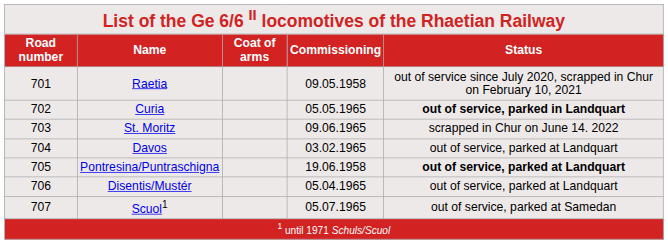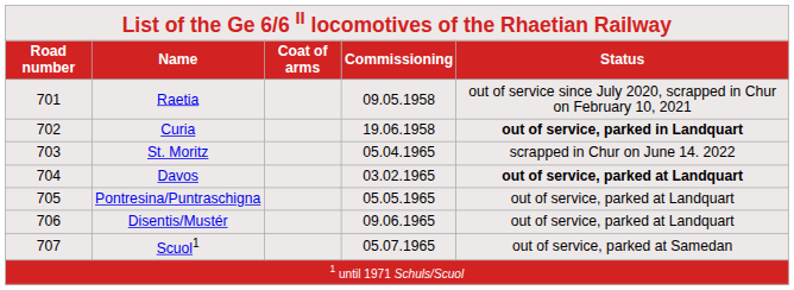 <table class="wikitable">
 <tr bgcolor="#EEE9E9" align="center" span style="color:#D22222">
 <td colspan="5"><big><big><strong>List of the Ge 6/6 <sup>II</sup> locomotives of the Rhaetian Railway</strong></big></big></td>
 </tr>
 <tr bgcolor="#D22222" align="center" span style="color:#ffffff">
 <td><strong>Road number</strong></td>
 <td><strong>Name</strong></td>
 <td><strong>Coat of arms</strong></td>
 <td><strong>Commissioning</strong></td>
 <td><strong>Status</strong></td>
 </tr>
 <tr bgcolor="#EEE9E9" align="center">
 <td>701</td>
 <td><a href='#'>Raetia</a></td>
 <td></td>
 <td>09.05.1958</td>
 <td>out of service since July 2020, scrapped in Chur on February 10, 2021</td>
 </tr>
 <tr bgcolor="#EEE9E9" align="center">
 <td>702</td>
 <td><a href='#'>Curia</a></td>
 <td></td>
-<td>05.05.1965</td>
+<td>19.06.1958</td>
 <td><strong>out of service, parked in Landquart</strong></td>
 </tr>
 <tr bgcolor="#EEE9E9" align="center">
 <td>703</td>
 <td><a href='#'>St. Moritz</a></td>
 <td></td>
-<td>09.06.1965</td>
+<td>05.04.1965</td>
 <td>scrapped in Chur on June 14. 2022</td>
 </tr>
 <tr bgcolor="#EEE9E9" align="center">
 <td>704</td>
 <td><a href='#'>Davos</a></td>
 <td></td>
 <td>03.02.1965</td>
-<td>out of service, parked at Landquart</td>
+<td><strong>out of service, parked at Landquart</strong></td>
 </tr>
 <tr bgcolor="#EEE9E9" align="center">
 <td>705</td>
 <td><a href='#'>Pontresina/Puntraschigna</a></td>
 <td></td>
-<td>19.06.1958</td>
-<td><strong>out of service, parked at Landquart</strong></td>
+<td>05.05.1965</td>
+<td>out of service, parked at Landquart</td>
 </tr>
 <tr bgcolor="#EEE9E9" align="center">
 <td>706</td>
 <td><a href='#'>Disentis/Mustér</a></td>
 <td></td>
-<td>05.04.1965</td>
+<td>09.06.1965</td>
 <td>out of service, parked at Landquart</td>
 </tr>
 <tr bgcolor="#EEE9E9" align="center">
 <td>707</td>
 <td><a href='#'>Scuol</a><sup>1</sup></td>
 <td></td>
 <td>05.07.1965</td>
 <td>out of service, parked at Samedan</td>
 </tr>
 <tr bgcolor="#D22222" align="center" span style="color:#ffffff">
 <td colspan = "5"><small><sup>1</sup> until 1971 <em>Schuls/Scuol</em></small></td>
 </tr>
 </table>
